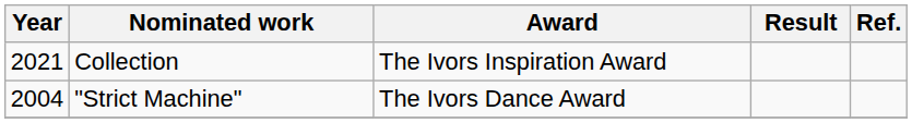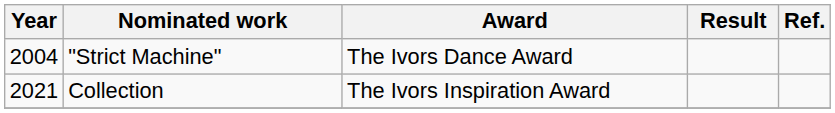 <table class="wikitable">
 <tr>
 <th>Year</th>
 <th width="250">Nominated work</th>
 <th width="325">Award</th>
 <th width="65">Result</th>
 <th>Ref.</th>
 </tr>
 <tr>
+<td align="center">2004</td>
+<td>"Strict Machine"</td>
+<td>The Ivors Dance Award</td>
+<td></td>
+<td align="center"></td>
+</tr>
+<tr>
 <td align="center">2021</td>
 <td>Collection</td>
 <td>The Ivors Inspiration Award</td>
 <td></td>
 <td align="center"></td>
 </tr>
 <tr>
-<td align="center">2004</td>
-<td>"Strict Machine"</td>
-<td>The Ivors Dance Award</td>
-<td></td>
-<td align="center"></td>
-</tr>
-<tr>
 </tr>
 </table>
